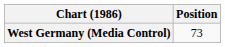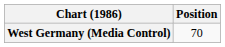 <table class="wikitable plainrowheaders" style="text-align:center">
 <tr>
 <th scope="col">Chart (1986)</th>
 <th scope="col">Position</th>
 </tr>
 <tr>
 <th scope="row">West Germany (Media Control)</th>
-<td>73</td>
+<td>70</td>
 </tr>
 </table>
